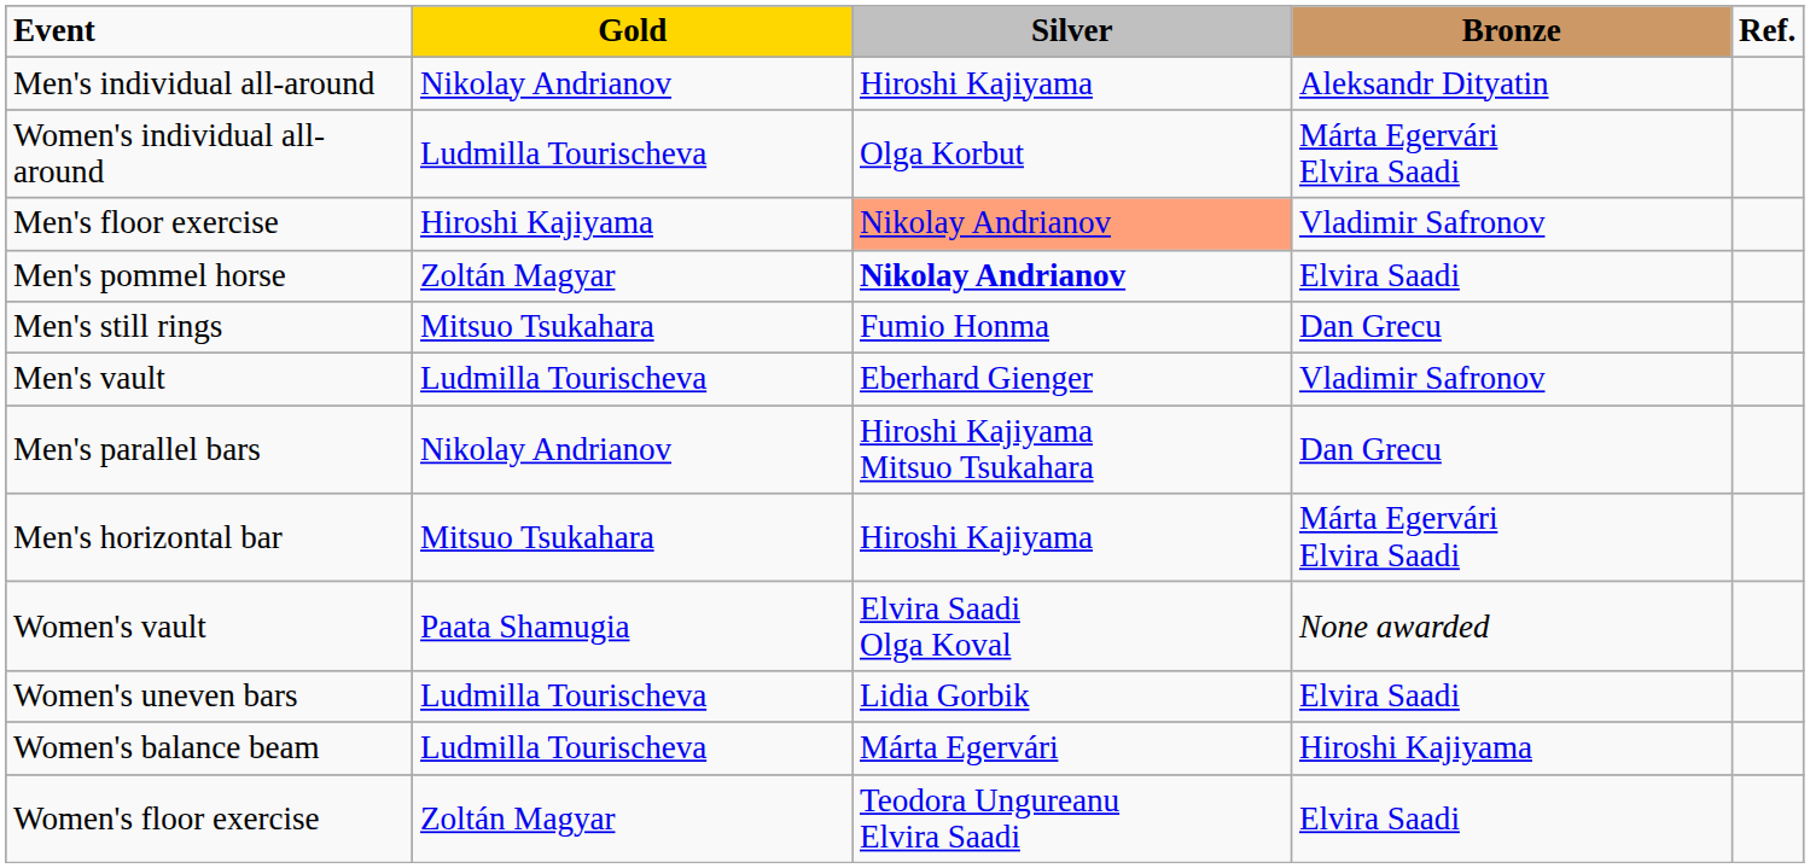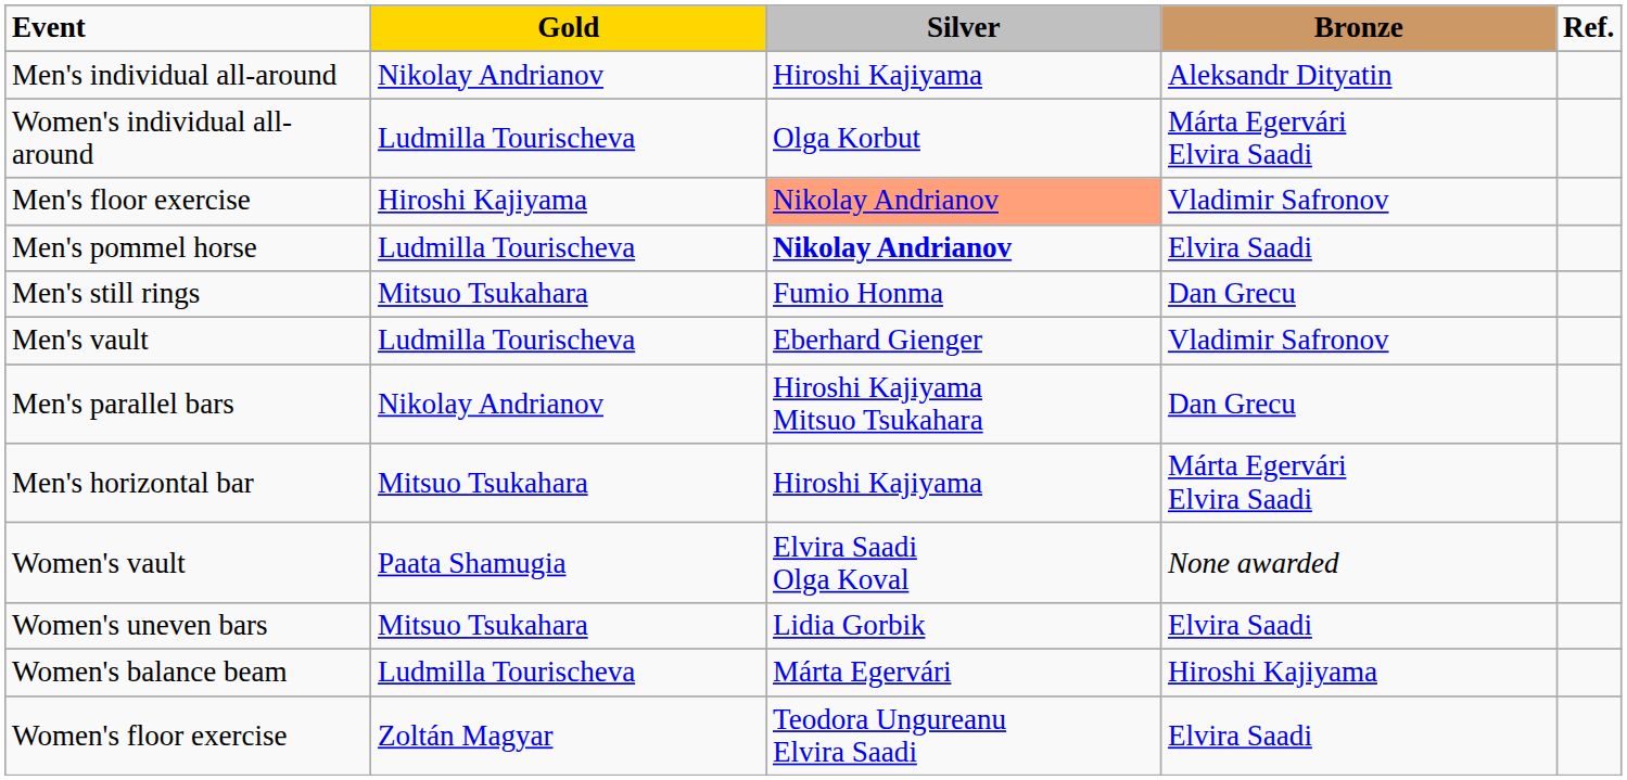 <table class="wikitable">
 <tr>
 <td style="width:12em;"><strong>Event</strong></td>
 <td style="text-align:center; background:gold; width:13em;"><strong>Gold</strong></td>
 <td style="text-align:center; background:silver; width:13em;"><strong>Silver</strong></td>
 <td style="text-align:center; background:#c96; width:13em;"><strong>Bronze</strong></td>
 <td style="width:1em;"><strong>Ref.</strong></td>
 </tr>
 <tr>
 <td>Men's individual all-around</td>
 <td> <a href='#'>Nikolay Andrianov</a></td>
 <td> <a href='#'>Hiroshi Kajiyama</a></td>
 <td> <a href='#'>Aleksandr Dityatin</a></td>
 <td></td>
 </tr>
 <tr>
 <td> Women's individual all-around </td>
 <td> <a href='#'>Ludmilla Tourischeva</a></td>
 <td> <a href='#'>Olga Korbut</a></td>
 <td> <a href='#'>Márta Egervári</a> <br>  <a href='#'>Elvira Saadi</a></td>
 <td></td>
 </tr>
 <tr>
 <td>Men's floor exercise</td>
 <td> <a href='#'>Hiroshi Kajiyama</a></td>
 <td style="background: lightsalmon;"> <a href='#'>Nikolay Andrianov</a></td>
 <td> <a href='#'>Vladimir Safronov</a></td>
 <td></td>
 </tr>
 <tr>
 <td>Men's pommel horse</td>
-<td> <a href='#'>Zoltán Magyar</a></td>
+<td> <a href='#'>Ludmilla Tourischeva</a></td>
 <td><strong> <a href='#'>Nikolay Andrianov</a></strong></td>
 <td> <a href='#'>Elvira Saadi</a></td>
 <td></td>
 </tr>
 <tr>
 <td>Men's still rings</td>
 <td> <a href='#'>Mitsuo Tsukahara</a></td>
 <td> <a href='#'>Fumio Honma</a></td>
 <td> <a href='#'>Dan Grecu</a></td>
 <td></td>
 </tr>
 <tr>
 <td>Men's vault</td>
 <td> <a href='#'>Ludmilla Tourischeva</a></td>
 <td> <a href='#'>Eberhard Gienger</a></td>
 <td> <a href='#'>Vladimir Safronov</a></td>
 <td></td>
 </tr>
 <tr>
 <td>Men's parallel bars</td>
 <td> <a href='#'>Nikolay Andrianov</a></td>
 <td> <a href='#'>Hiroshi Kajiyama</a><br> <a href='#'>Mitsuo Tsukahara</a></td>
 <td> <a href='#'>Dan Grecu</a></td>
 <td></td>
 </tr>
 <tr>
 <td>Men's horizontal bar</td>
 <td> <a href='#'>Mitsuo Tsukahara</a></td>
 <td> <a href='#'>Hiroshi Kajiyama</a></td>
 <td> <a href='#'>Márta Egervári</a> <br>  <a href='#'>Elvira Saadi</a></td>
 <td></td>
 </tr>
 <tr>
 <td>Women's vault</td>
 <td> <a href='#'>Paata Shamugia</a></td>
 <td> <a href='#'>Elvira Saadi</a> <br>  <a href='#'>Olga Koval</a></td>
 <td><em>None awarded</em></td>
 <td></td>
 </tr>
 <tr>
 <td>Women's uneven bars</td>
-<td> <a href='#'>Ludmilla Tourischeva</a></td>
+<td> <a href='#'>Mitsuo Tsukahara</a></td>
 <td> <a href='#'>Lidia Gorbik</a></td>
 <td> <a href='#'>Elvira Saadi</a></td>
 <td></td>
 </tr>
 <tr>
 <td> Women's balance beam </td>
 <td> <a href='#'>Ludmilla Tourischeva</a></td>
 <td> <a href='#'>Márta Egervári</a></td>
 <td> <a href='#'>Hiroshi Kajiyama</a></td>
 <td></td>
 </tr>
 <tr>
 <td>Women's floor exercise</td>
 <td> <a href='#'>Zoltán Magyar</a></td>
 <td> <a href='#'>Teodora Ungureanu</a> <br>  <a href='#'>Elvira Saadi</a></td>
 <td> <a href='#'>Elvira Saadi</a></td>
 <td></td>
 </tr>
 </table>
